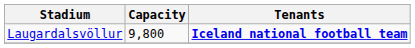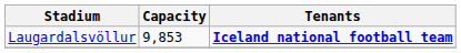 <table class="wikitable sortable">
 <tr>
 <th>Stadium</th>
 <th>Capacity</th>
 <th>Tenants</th>
 </tr>
 <tr>
 <td><a href='#'>Laugardalsvöllur</a></td>
-<td>9,800</td>
+<td>9,853</td>
 <td><strong><a href='#'>Iceland national football team</a></strong></td>
 </tr>
 <tr>
 </tr>
 </table>
